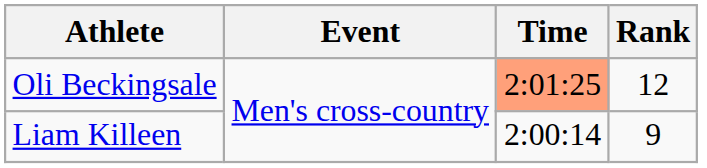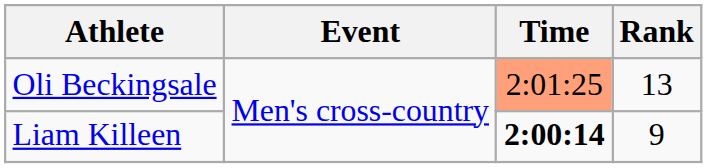 <table class=wikitable style="font-size:90%">
 <tr>
 <th>Athlete</th>
 <th>Event</th>
 <th>Time</th>
 <th>Rank</th>
 </tr>
 <tr align=center>
 <td align=left><a href='#'>Oli Beckingsale</a></td>
 <td align=left rowspan=2><a href='#'>Men's cross-country</a></td>
 <td style="background: lightsalmon;">2:01:25</td>
-<td>12</td>
+<td>13</td>
 </tr>
 <tr align=center>
 <td align=left><a href='#'>Liam Killeen</a></td>
-<td>2:00:14</td>
+<td><strong>2:00:14</strong></td>
 <td>9</td>
 </tr>
 </table>
